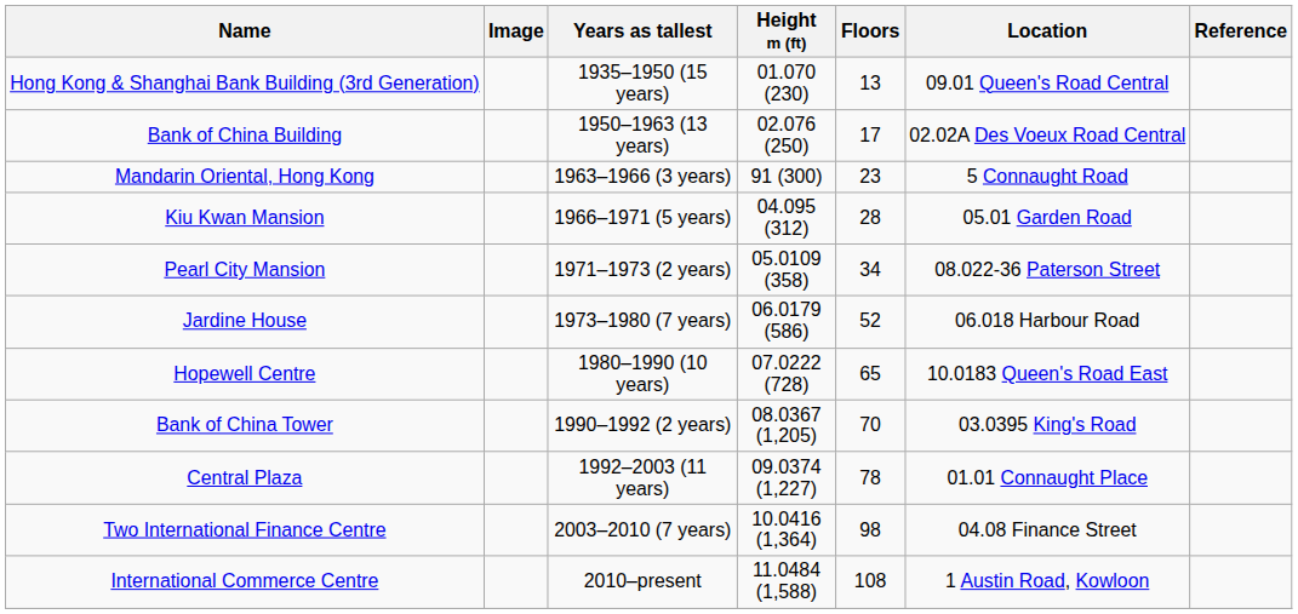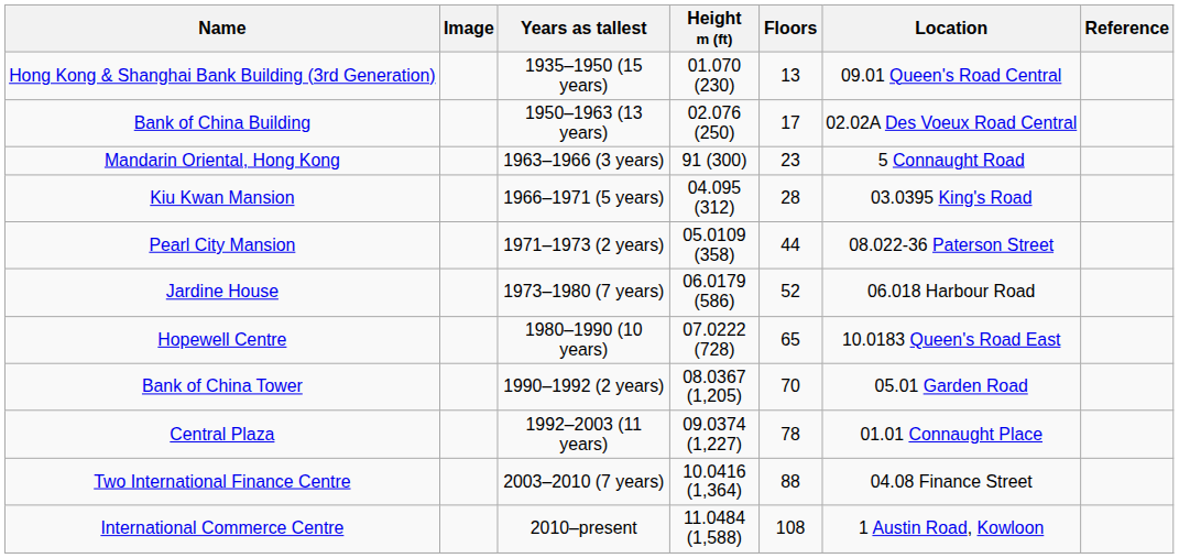 <table class="wikitable sortable" style="text-align: center">
 <tr>
 <th>Name</th>
 <th class="unsortable">Image</th>
 <th width="150px">Years as tallest</th>
 <th width="75px">Height<br><small>m (ft)</small></th>
 <th width="50px">Floors</th>
 <th>Location</th>
 <th class="unsortable">Reference</th>
 </tr>
 <tr>
 <td style="height:30px;"><a href='#'>Hong Kong & Shanghai Bank Building (3rd Generation)</a></td>
 <td></td>
 <td>1935–1950 (15 years)</td>
 <td><span>01.0</span>70 (230)</td>
 <td>13</td>
 <td><span>09.0</span>1 <a href='#'>Queen's Road Central</a><br><small></small></td>
 <td></td>
 </tr>
 <tr>
 <td style="height:30px;"><a href='#'>Bank of China Building</a></td>
 <td></td>
 <td>1950–1963 (13 years)</td>
 <td><span>02.0</span>76 (250)</td>
 <td>17</td>
 <td><span>02.0</span>2A <a href='#'>Des Voeux Road Central</a><br><small></small></td>
 <td></td>
 </tr>
 <tr>
 <td><a href='#'>Mandarin Oriental, Hong Kong</a></td>
 <td></td>
 <td>1963–1966 (3 years)</td>
 <td>91 (300)</td>
 <td>23</td>
 <td>5 <a href='#'>Connaught Road</a><br><small></small></td>
 <td></td>
 </tr>
 <tr>
 <td style="height:30px;"><a href='#'>Kiu Kwan Mansion</a></td>
 <td></td>
 <td>1966–1971 (5 years)</td>
 <td><span>04.0</span>95 (312)</td>
 <td>28</td>
-<td><span>05.0</span>1 <a href='#'>Garden Road</a><br><small></small></td>
+<td><span>03.0</span>395 <a href='#'>King's Road</a><br><small></small></td>
 <td></td>
 </tr>
 <tr>
 <td style="height:30px;"><a href='#'>Pearl City Mansion</a></td>
 <td></td>
 <td>1971–1973 (2 years)</td>
 <td><span>05.0</span>109 (358)</td>
-<td>34</td>
+<td>44</td>
 <td><span>08.0</span>22-36 <a href='#'>Paterson Street</a><br><small></small></td>
 <td></td>
 </tr>
 <tr>
 <td style="height:30px;"><a href='#'>Jardine House</a></td>
 <td></td>
 <td>1973–1980 (7 years)</td>
 <td><span>06.0</span>179 (586)</td>
 <td>52</td>
 <td><span>06.0</span>18 Harbour Road<br><small></small></td>
 <td></td>
 </tr>
 <tr>
 <td style="height:30px;"><a href='#'>Hopewell Centre</a></td>
 <td></td>
 <td>1980–1990 (10 years)</td>
 <td><span>07.0</span>222 (728)</td>
 <td>65</td>
 <td><span>10.0</span>183 <a href='#'>Queen's Road East</a><br><small></small></td>
 <td></td>
 </tr>
 <tr>
 <td style="height:30px;"><a href='#'>Bank of China Tower</a></td>
 <td></td>
 <td>1990–1992 (2 years)</td>
 <td><span>08.0</span>367 (1,205)</td>
 <td>70</td>
-<td><span>03.0</span>395 <a href='#'>King's Road</a><br><small></small></td>
+<td><span>05.0</span>1 <a href='#'>Garden Road</a><br><small></small></td>
 <td></td>
 </tr>
 <tr>
 <td style="height:30px;"><a href='#'>Central Plaza</a></td>
 <td></td>
 <td>1992–2003 (11 years)</td>
 <td><span>09.0</span>374 (1,227)</td>
 <td>78</td>
 <td><span>01.0</span>1 <a href='#'>Connaught Place</a><br><small></small></td>
 <td></td>
 </tr>
 <tr>
 <td style="height:30px;"><a href='#'>Two International Finance Centre</a></td>
 <td></td>
 <td>2003–2010 (7 years)</td>
 <td><span>10.0</span>416 (1,364)</td>
-<td>98</td>
+<td>88</td>
 <td><span>04.0</span>8 Finance Street<br><small></small></td>
 <td></td>
 </tr>
 <tr>
 <td style="height:30px;"><a href='#'>International Commerce Centre</a></td>
 <td></td>
 <td>2010–present</td>
 <td><span>11.0</span>484 (1,588)</td>
 <td>108</td>
 <td>1 <a href='#'>Austin Road</a>, <a href='#'>Kowloon</a><br><small></small></td>
 <td></td>
 </tr>
 <tr>
 </tr>
 </table>
